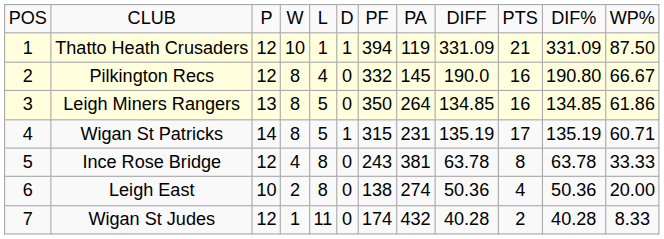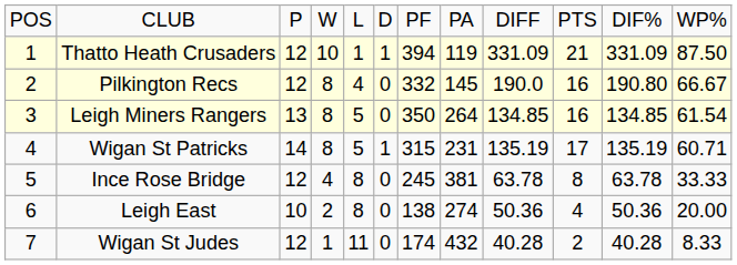 <table class="wikitable" style="text-align: center;">
 <tr>
 <td>POS</td>
 <td>CLUB</td>
 <td>P</td>
 <td>W</td>
 <td>L</td>
 <td>D</td>
 <td>PF</td>
 <td>PA</td>
 <td>DIFF</td>
 <td>PTS</td>
 <td>DIF%</td>
 <td>WP%</td>
 </tr>
 <tr style="background:#ffffdd;">
 <td>1</td>
 <td>Thatto Heath Crusaders</td>
 <td>12</td>
 <td>10</td>
 <td>1</td>
 <td>1</td>
 <td>394</td>
 <td>119</td>
 <td>331.09</td>
 <td>21</td>
 <td>331.09</td>
 <td>87.50</td>
 </tr>
 <tr style="background:#ffffdd;">
 <td>2</td>
 <td>Pilkington Recs</td>
 <td>12</td>
 <td>8</td>
 <td>4</td>
 <td>0</td>
 <td>332</td>
 <td>145</td>
 <td>190.0</td>
 <td>16</td>
 <td>190.80</td>
 <td>66.67</td>
 </tr>
 <tr style="background:#ffffdd;">
 <td>3</td>
 <td>Leigh Miners Rangers</td>
 <td>13</td>
 <td>8</td>
 <td>5</td>
 <td>0</td>
 <td>350</td>
 <td>264</td>
 <td>134.85</td>
 <td>16</td>
 <td>134.85</td>
-<td>61.86</td>
+<td>61.54</td>
 </tr>
 <tr>
 <td>4</td>
 <td>Wigan St Patricks</td>
 <td>14</td>
 <td>8</td>
 <td>5</td>
 <td>1</td>
 <td>315</td>
 <td>231</td>
 <td>135.19</td>
 <td>17</td>
 <td>135.19</td>
 <td>60.71</td>
 </tr>
 <tr>
 <td>5</td>
 <td>Ince Rose Bridge</td>
 <td>12</td>
 <td>4</td>
 <td>8</td>
 <td>0</td>
-<td>243</td>
+<td>245</td>
 <td>381</td>
 <td>63.78</td>
 <td>8</td>
 <td>63.78</td>
 <td>33.33</td>
 </tr>
 <tr>
 <td>6</td>
 <td>Leigh East</td>
 <td>10</td>
 <td>2</td>
 <td>8</td>
 <td>0</td>
 <td>138</td>
 <td>274</td>
 <td>50.36</td>
 <td>4</td>
 <td>50.36</td>
 <td>20.00</td>
 </tr>
 <tr>
 <td>7</td>
 <td>Wigan St Judes</td>
 <td>12</td>
 <td>1</td>
 <td>11</td>
 <td>0</td>
 <td>174</td>
 <td>432</td>
 <td>40.28</td>
 <td>2</td>
 <td>40.28</td>
 <td>8.33</td>
 </tr>
 </table>
